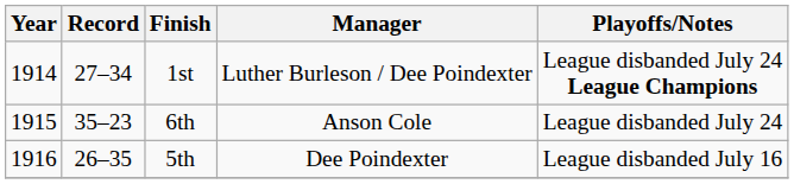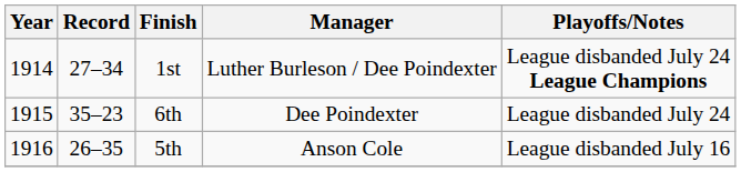 <table class="wikitable" style="text-align:center">
 <tr>
 <th>Year</th>
 <th>Record</th>
 <th>Finish</th>
 <th>Manager</th>
 <th>Playoffs/Notes</th>
 </tr>
 <tr>
 <td>1914</td>
 <td>27–34</td>
 <td>1st</td>
 <td>Luther Burleson / Dee Poindexter</td>
 <td>League disbanded July 24<br><strong>League Champions</strong></td>
 </tr>
 <tr>
 <td>1915</td>
 <td>35–23</td>
 <td>6th</td>
-<td>Anson Cole</td>
+<td>Dee Poindexter</td>
 <td>League disbanded July 24</td>
 </tr>
 <tr>
 <td>1916</td>
 <td>26–35</td>
 <td>5th</td>
-<td>Dee Poindexter</td>
+<td>Anson Cole</td>
 <td>League disbanded July 16</td>
 </tr>
 <tr>
 </tr>
 </table>
